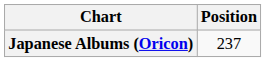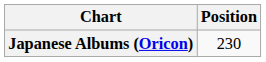 <table class="wikitable plainrowheaders">
 <tr>
 <th>Chart</th>
 <th>Position</th>
 </tr>
 <tr>
 <th scope="row">Japanese Albums (<a href='#'>Oricon</a>)</th>
-<td style="text-align:center;">237</td>
+<td style="text-align:center;">230</td>
 </tr>
 </table>
